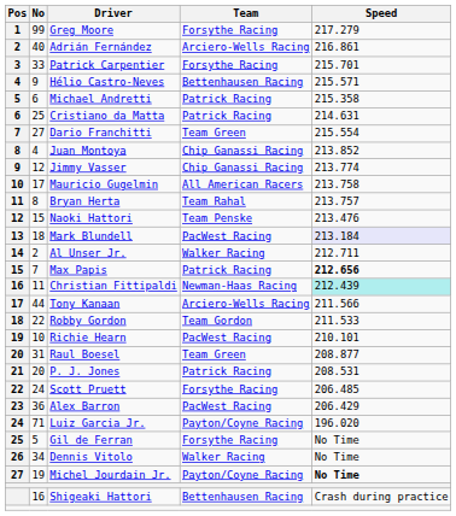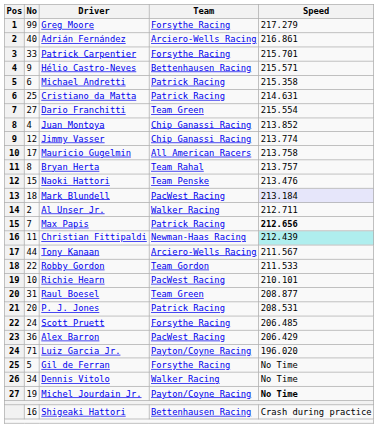 <table class="wikitable" style="font-size:95%;">
 <tr>
 <th>Pos</th>
 <th>No</th>
 <th>Driver</th>
 <th>Team</th>
 <th>Speed</th>
 </tr>
 <tr>
 <th>1</th>
 <td>99</td>
 <td> <a href='#'>Greg Moore</a></td>
 <td><a href='#'>Forsythe Racing</a></td>
 <td>217.279</td>
 </tr>
 <tr>
 <th>2</th>
 <td>40</td>
 <td> <a href='#'>Adrián Fernández</a></td>
 <td><a href='#'>Arciero-Wells Racing</a></td>
 <td>216.861</td>
 </tr>
 <tr>
 <th>3</th>
 <td>33</td>
 <td> <a href='#'>Patrick Carpentier</a></td>
 <td><a href='#'>Forsythe Racing</a></td>
 <td>215.701</td>
 </tr>
 <tr>
 <th>4</th>
 <td>9</td>
 <td> <a href='#'>Hélio Castro-Neves</a></td>
 <td><a href='#'>Bettenhausen Racing</a></td>
 <td>215.571</td>
 </tr>
 <tr>
 <th>5</th>
 <td>6</td>
 <td> <a href='#'>Michael Andretti</a></td>
 <td><a href='#'>Patrick Racing</a></td>
 <td>215.358</td>
 </tr>
 <tr>
 <th>6</th>
 <td>25</td>
 <td> <a href='#'>Cristiano da Matta</a></td>
 <td><a href='#'>Patrick Racing</a></td>
 <td>214.631</td>
 </tr>
 <tr>
 <th>7</th>
 <td>27</td>
 <td> <a href='#'>Dario Franchitti</a></td>
 <td><a href='#'>Team Green</a></td>
 <td>215.554</td>
 </tr>
 <tr>
 <th>8</th>
 <td>4</td>
 <td> <a href='#'>Juan Montoya</a></td>
 <td><a href='#'>Chip Ganassi Racing</a></td>
 <td>213.852</td>
 </tr>
 <tr>
 <th>9</th>
 <td>12</td>
 <td> <a href='#'>Jimmy Vasser</a></td>
 <td><a href='#'>Chip Ganassi Racing</a></td>
 <td>213.774</td>
 </tr>
 <tr>
 <th>10</th>
 <td>17</td>
 <td> <a href='#'>Mauricio Gugelmin</a></td>
 <td><a href='#'>All American Racers</a></td>
 <td>213.758</td>
 </tr>
 <tr>
 <th>11</th>
 <td>8</td>
 <td> <a href='#'>Bryan Herta</a></td>
 <td><a href='#'>Team Rahal</a></td>
 <td>213.757</td>
 </tr>
 <tr>
 <th>12</th>
 <td>15</td>
 <td> <a href='#'>Naoki Hattori</a></td>
 <td><a href='#'>Team Penske</a></td>
 <td>213.476</td>
 </tr>
 <tr>
 <th>13</th>
 <td>18</td>
 <td> <a href='#'>Mark Blundell</a></td>
 <td><a href='#'>PacWest Racing</a></td>
 <td style="background: lavender;">213.184</td>
 </tr>
 <tr>
 <th>14</th>
 <td>2</td>
 <td> <a href='#'>Al Unser Jr.</a></td>
 <td><a href='#'>Walker Racing</a></td>
 <td>212.711</td>
 </tr>
 <tr>
 <th>15</th>
 <td>7</td>
 <td> <a href='#'>Max Papis</a></td>
 <td><a href='#'>Patrick Racing</a></td>
 <td><strong>212.656</strong></td>
 </tr>
 <tr>
 <th>16</th>
 <td>11</td>
 <td> <a href='#'>Christian Fittipaldi</a></td>
 <td><a href='#'>Newman-Haas Racing</a></td>
 <td style="background: paleturquoise;">212.439</td>
 </tr>
 <tr>
 <th>17</th>
 <td>44</td>
 <td> <a href='#'>Tony Kanaan</a></td>
 <td><a href='#'>Arciero-Wells Racing</a></td>
-<td>211.566</td>
+<td>211.567</td>
 </tr>
 <tr>
 <th>18</th>
 <td>22</td>
 <td> <a href='#'>Robby Gordon</a></td>
 <td><a href='#'>Team Gordon</a></td>
 <td>211.533</td>
 </tr>
 <tr>
 <th>19</th>
 <td>10</td>
 <td> <a href='#'>Richie Hearn</a></td>
 <td><a href='#'>PacWest Racing</a></td>
 <td>210.101</td>
 </tr>
 <tr>
 <th>20</th>
 <td>31</td>
 <td> <a href='#'>Raul Boesel</a></td>
 <td><a href='#'>Team Green</a></td>
 <td>208.877</td>
 </tr>
 <tr>
 <th>21</th>
 <td>20</td>
 <td> <a href='#'>P. J. Jones</a></td>
 <td><a href='#'>Patrick Racing</a></td>
 <td>208.531</td>
 </tr>
 <tr>
 <th>22</th>
 <td>24</td>
 <td> <a href='#'>Scott Pruett</a></td>
 <td><a href='#'>Forsythe Racing</a></td>
 <td>206.485</td>
 </tr>
 <tr>
 <th>23</th>
 <td>36</td>
 <td> <a href='#'>Alex Barron</a></td>
 <td><a href='#'>PacWest Racing</a></td>
 <td>206.429</td>
 </tr>
 <tr>
 <th>24</th>
 <td>71</td>
 <td> <a href='#'>Luiz Garcia Jr.</a></td>
 <td><a href='#'>Payton/Coyne Racing</a></td>
 <td>196.020</td>
 </tr>
 <tr>
 <th>25</th>
 <td>5</td>
 <td> <a href='#'>Gil de Ferran</a></td>
 <td><a href='#'>Forsythe Racing</a></td>
 <td>No Time</td>
 </tr>
 <tr>
 <th>26</th>
 <td>34</td>
 <td> <a href='#'>Dennis Vitolo</a></td>
 <td><a href='#'>Walker Racing</a></td>
 <td>No Time</td>
 </tr>
 <tr>
 <th>27</th>
 <td>19</td>
 <td> <a href='#'>Michel Jourdain Jr.</a></td>
 <td><a href='#'>Payton/Coyne Racing</a></td>
 <td><strong>No Time</strong></td>
 </tr>
 <tr>
 <th colspan="5"></th>
 </tr>
 <tr>
 <th></th>
 <td>16</td>
 <td> <a href='#'>Shigeaki Hattori</a></td>
 <td><a href='#'>Bettenhausen Racing</a></td>
 <td>Crash during practice</td>
 </tr>
 <tr>
 <td colspan="5" style="text-align:center;"></td>
 </tr>
 </table>
